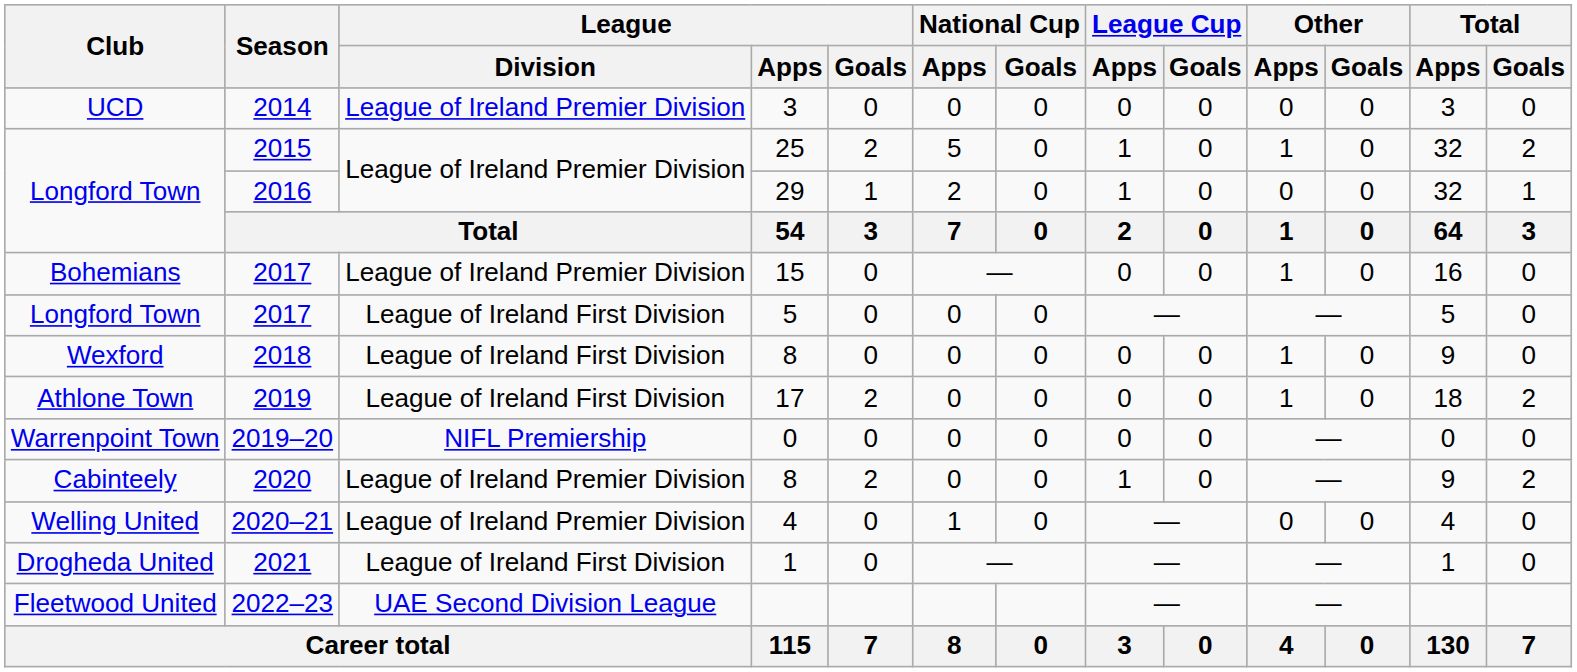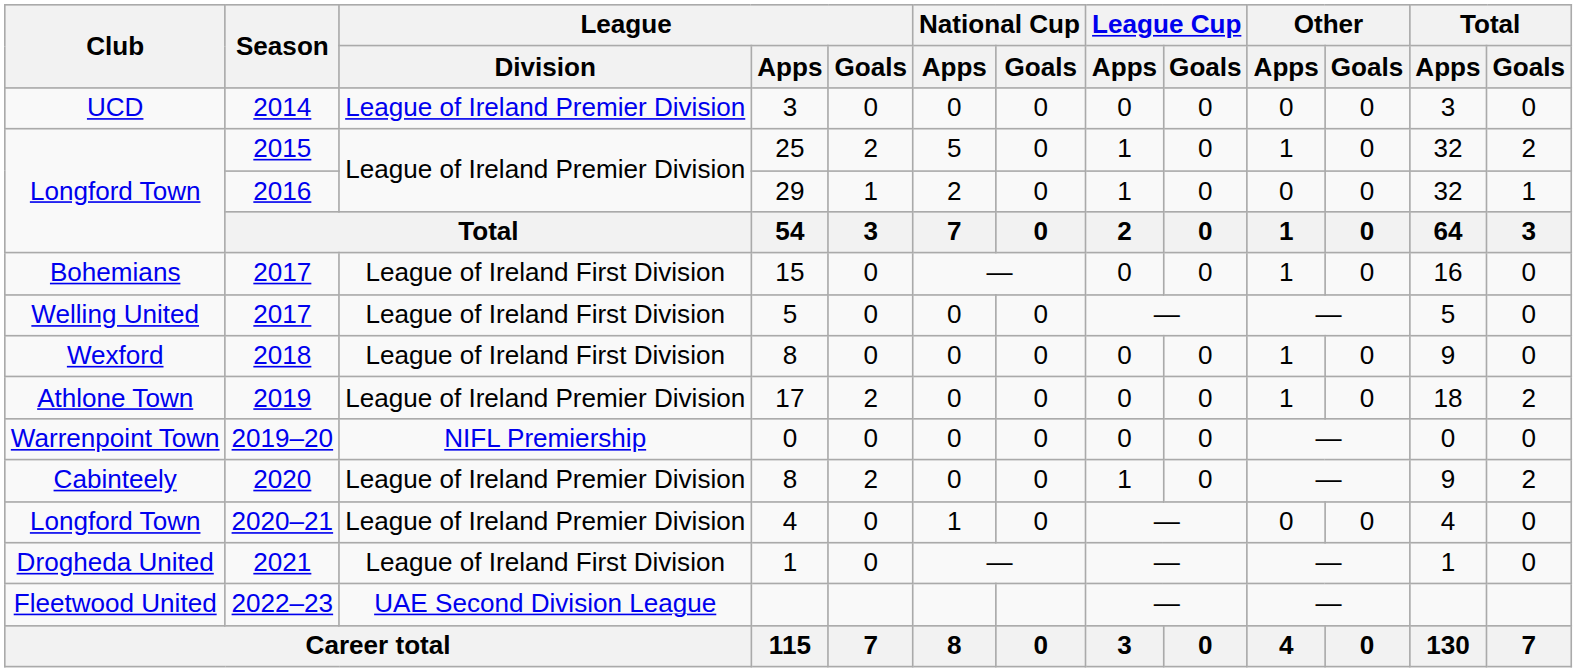 <table class="wikitable" style="text-align:center">
 <tr>
 <th rowspan="2">Club</th>
 <th rowspan="2">Season</th>
 <th colspan="3">League</th>
 <th colspan="2">National Cup</th>
 <th colspan="2"><a href='#'>League Cup</a></th>
 <th colspan="2">Other</th>
 <th colspan="2">Total</th>
 </tr>
 <tr>
 <th>Division</th>
 <th>Apps</th>
 <th>Goals</th>
 <th>Apps</th>
 <th>Goals</th>
 <th>Apps</th>
 <th>Goals</th>
 <th>Apps</th>
 <th>Goals</th>
 <th>Apps</th>
 <th>Goals</th>
 </tr>
 <tr>
 <td><a href='#'>UCD</a></td>
 <td><a href='#'>2014</a></td>
 <td><a href='#'>League of Ireland Premier Division</a></td>
 <td>3</td>
 <td>0</td>
 <td>0</td>
 <td>0</td>
 <td>0</td>
 <td>0</td>
 <td>0</td>
 <td>0</td>
 <td>3</td>
 <td>0</td>
 </tr>
 <tr>
 <td rowspan="3"><a href='#'>Longford Town</a></td>
 <td><a href='#'>2015</a></td>
 <td rowspan="2">League of Ireland Premier Division</td>
 <td>25</td>
 <td>2</td>
 <td>5</td>
 <td>0</td>
 <td>1</td>
 <td>0</td>
 <td>1</td>
 <td>0</td>
 <td>32</td>
 <td>2</td>
 </tr>
 <tr>
 <td><a href='#'>2016</a></td>
 <td>29</td>
 <td>1</td>
 <td>2</td>
 <td>0</td>
 <td>1</td>
 <td>0</td>
 <td>0</td>
 <td>0</td>
 <td>32</td>
 <td>1</td>
 </tr>
 <tr>
 <th colspan="2">Total</th>
 <th>54</th>
 <th>3</th>
 <th>7</th>
 <th>0</th>
 <th>2</th>
 <th>0</th>
 <th>1</th>
 <th>0</th>
 <th>64</th>
 <th>3</th>
 </tr>
 <tr>
 <td><a href='#'>Bohemians</a></td>
 <td><a href='#'>2017</a></td>
-<td>League of Ireland Premier Division</td>
+<td>League of Ireland First Division</td>
 <td>15</td>
 <td>0</td>
 <td colspan="2">—</td>
 <td>0</td>
 <td>0</td>
 <td>1</td>
 <td>0</td>
 <td>16</td>
 <td>0</td>
 </tr>
 <tr>
-<td><a href='#'>Longford Town</a></td>
+<td><a href='#'>Welling United</a></td>
 <td><a href='#'>2017</a></td>
 <td>League of Ireland First Division</td>
 <td>5</td>
 <td>0</td>
 <td>0</td>
 <td>0</td>
 <td colspan="2">—</td>
 <td colspan="2">—</td>
 <td>5</td>
 <td>0</td>
 </tr>
 <tr>
 <td><a href='#'>Wexford</a></td>
 <td><a href='#'>2018</a></td>
 <td>League of Ireland First Division</td>
 <td>8</td>
 <td>0</td>
 <td>0</td>
 <td>0</td>
 <td>0</td>
 <td>0</td>
 <td>1</td>
 <td>0</td>
 <td>9</td>
 <td>0</td>
 </tr>
 <tr>
 <td><a href='#'>Athlone Town</a></td>
 <td><a href='#'>2019</a></td>
-<td>League of Ireland First Division</td>
+<td>League of Ireland Premier Division</td>
 <td>17</td>
 <td>2</td>
 <td>0</td>
 <td>0</td>
 <td>0</td>
 <td>0</td>
 <td>1</td>
 <td>0</td>
 <td>18</td>
 <td>2</td>
 </tr>
 <tr>
 <td><a href='#'>Warrenpoint Town</a></td>
 <td><a href='#'>2019–20</a></td>
 <td><a href='#'>NIFL Premiership</a></td>
 <td>0</td>
 <td>0</td>
 <td>0</td>
 <td>0</td>
 <td>0</td>
 <td>0</td>
 <td colspan="2">—</td>
 <td>0</td>
 <td>0</td>
 </tr>
 <tr>
 <td><a href='#'>Cabinteely</a></td>
 <td><a href='#'>2020</a></td>
 <td>League of Ireland Premier Division</td>
 <td>8</td>
 <td>2</td>
 <td>0</td>
 <td>0</td>
 <td>1</td>
 <td>0</td>
 <td colspan="2">—</td>
 <td>9</td>
 <td>2</td>
 </tr>
 <tr>
-<td><a href='#'>Welling United</a></td>
+<td><a href='#'>Longford Town</a></td>
 <td><a href='#'>2020–21</a></td>
 <td>League of Ireland Premier Division</td>
 <td>4</td>
 <td>0</td>
 <td>1</td>
 <td>0</td>
 <td colspan="2">—</td>
 <td>0</td>
 <td>0</td>
 <td>4</td>
 <td>0</td>
 </tr>
 <tr>
 <td><a href='#'>Drogheda United</a></td>
 <td><a href='#'>2021</a></td>
 <td>League of Ireland First Division</td>
 <td>1</td>
 <td>0</td>
 <td colspan="2">—</td>
 <td colspan="2">—</td>
 <td colspan="2">—</td>
 <td>1</td>
 <td>0</td>
 </tr>
 <tr>
 <td><a href='#'>Fleetwood United</a></td>
 <td><a href='#'>2022–23</a></td>
 <td><a href='#'>UAE Second Division League</a></td>
 <td></td>
 <td></td>
 <td></td>
 <td></td>
 <td colspan="2">—</td>
 <td colspan="2">—</td>
 <td></td>
 <td></td>
 </tr>
 <tr>
 <th colspan="3">Career total</th>
 <th>115</th>
 <th>7</th>
 <th>8</th>
 <th>0</th>
 <th>3</th>
 <th>0</th>
 <th>4</th>
 <th>0</th>
 <th>130</th>
 <th>7</th>
 </tr>
 </table>
